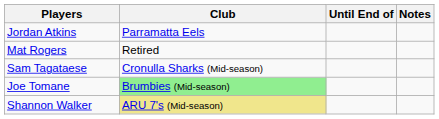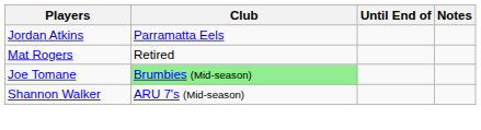 <table class="wikitable" style="font-size:90%">
 <tr bgcolor="#efefef">
 <th style="width:9.5em">Players</th>
 <th style="width:17.5em">Club</th>
 <th>Until End of</th>
 <th>Notes</th>
 </tr>
 <tr>
 <td><a href='#'>Jordan Atkins</a></td>
 <td> <a href='#'>Parramatta Eels</a></td>
 <td></td>
 <td></td>
 </tr>
 <tr>
 <td><a href='#'>Mat Rogers</a></td>
 <td>Retired</td>
 <td></td>
 <td></td>
 </tr>
 <tr>
-<td><a href='#'>Sam Tagataese</a></td>
-<td> <a href='#'>Cronulla Sharks</a> <small>(Mid-season)</small></td>
-<td></td>
-<td></td>
-</tr>
-<tr>
 <td><a href='#'>Joe Tomane</a></td>
 <td style="background: lightgreen;"><a href='#'>Brumbies</a> <small>(Mid-season)</small></td>
 <td></td>
 <td></td>
 </tr>
 <tr>
 <td><a href='#'>Shannon Walker</a></td>
-<td style="background: khaki;"><a href='#'>ARU 7's</a> <small>(Mid-season)</small></td>
+<td><a href='#'>ARU 7's</a> <small>(Mid-season)</small></td>
 <td></td>
 <td></td>
 </tr>
 </table>
